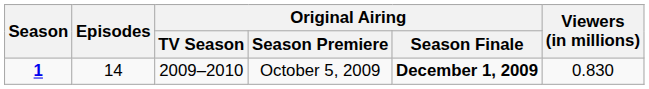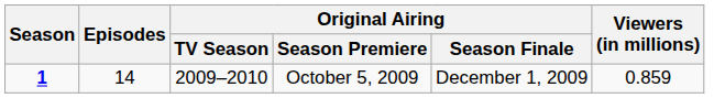 <table style="text-align:center;" class="wikitable" border="1">
 <tr>
 <th rowspan="2">Season</th>
 <th rowspan="2">Episodes</th>
 <th colspan="3">Original Airing</th>
 <th rowspan="2">Viewers<br>(in millions)</th>
 </tr>
 <tr>
 <th>TV Season</th>
 <th>Season Premiere</th>
 <th>Season Finale</th>
 </tr>
 <tr>
 <td><strong><a href='#'>1</a></strong></td>
 <td>14</td>
 <td>2009–2010</td>
 <td>October 5, 2009</td>
-<td><strong>December 1, 2009</strong></td>
-<td style="text-align:center">0.830</td>
+<td>December 1, 2009</td>
+<td style="text-align:center">0.859</td>
 </tr>
 </table>
